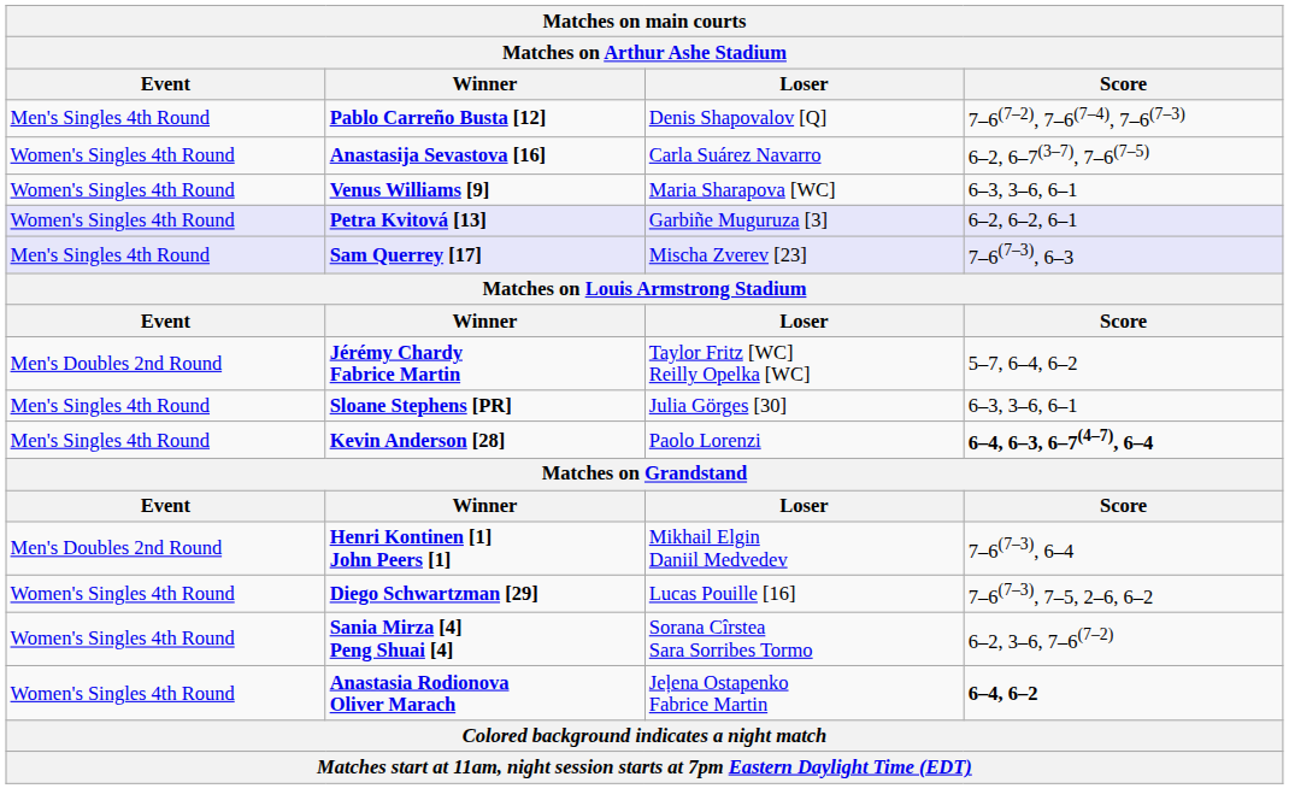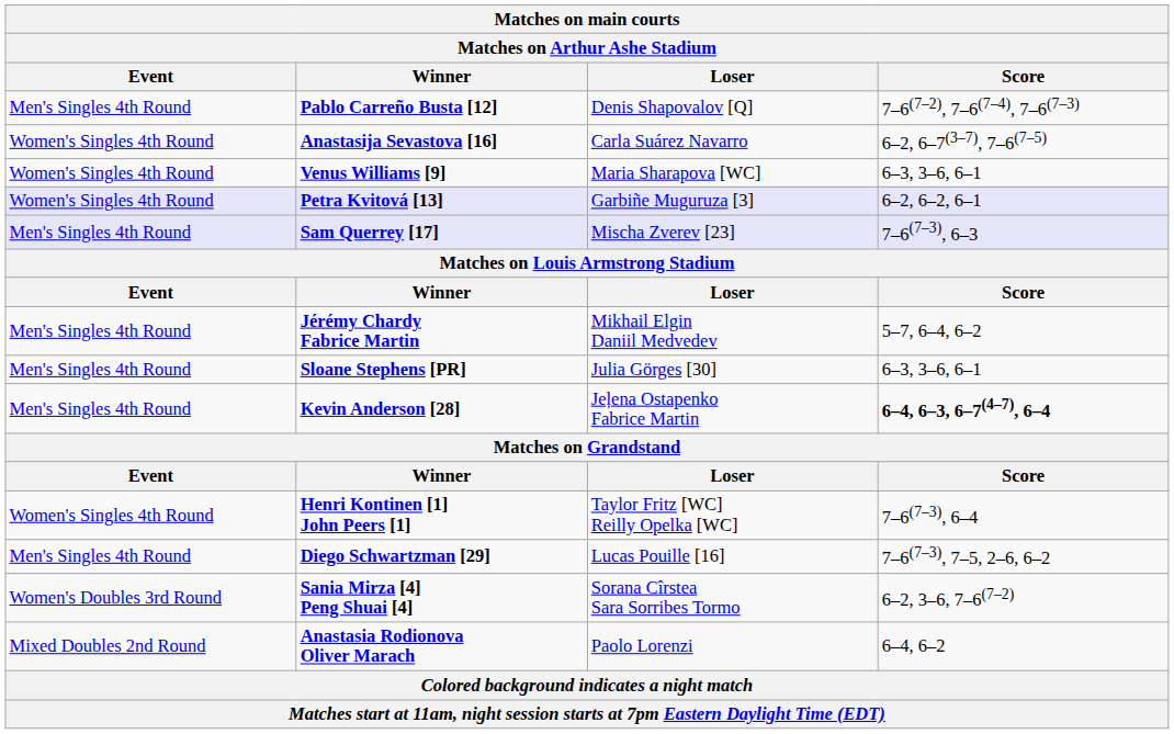 <table class="wikitable" style="margin:auto;">
 <tr>
 <th colspan="4" style="white-space:nowrap;">Matches on main courts</th>
 </tr>
 <tr>
 <th colspan="5">Matches on <a href='#'>Arthur Ashe Stadium</a></th>
 </tr>
 <tr>
 <th width=250>Event</th>
 <th width=250>Winner</th>
 <th width=250>Loser</th>
 <th width=250>Score</th>
 </tr>
 <tr>
 <td><a href='#'>Men's Singles 4th Round</a></td>
 <td><strong> <a href='#'>Pablo Carreño Busta</a> [12]</strong></td>
 <td> <a href='#'>Denis Shapovalov</a> [Q]</td>
 <td>7–6<sup>(7–2)</sup>, 7–6<sup>(7–4)</sup>, 7–6<sup>(7–3)</sup></td>
 </tr>
 <tr>
 <td><a href='#'>Women's Singles 4th Round</a></td>
 <td><strong> <a href='#'>Anastasija Sevastova</a> [16]</strong></td>
 <td> <a href='#'>Carla Suárez Navarro</a></td>
 <td>6–2, 6–7<sup>(3–7)</sup>, 7–6<sup>(7–5)</sup></td>
 </tr>
 <tr>
 <td><a href='#'>Women's Singles 4th Round</a></td>
 <td><strong> <a href='#'>Venus Williams</a> [9]</strong></td>
 <td> <a href='#'>Maria Sharapova</a> [WC]</td>
 <td>6–3, 3–6, 6–1</td>
 </tr>
 <tr bgcolor="lavender">
 <td><a href='#'>Women's Singles 4th Round</a></td>
 <td><strong> <a href='#'>Petra Kvitová</a> [13]</strong></td>
 <td> <a href='#'>Garbiñe Muguruza</a> [3]</td>
 <td>6–2, 6–2, 6–1</td>
 </tr>
 <tr bgcolor="lavender">
 <td><a href='#'>Men's Singles 4th Round</a></td>
 <td><strong> <a href='#'>Sam Querrey</a> [17]</strong></td>
 <td> <a href='#'>Mischa Zverev</a> [23]</td>
 <td>7–6<sup>(7–3)</sup>, 6–3</td>
 </tr>
 <tr>
 <th colspan="4">Matches on <a href='#'>Louis Armstrong Stadium</a></th>
 </tr>
 <tr>
 <th width=250>Event</th>
 <th width=250>Winner</th>
 <th width=250>Loser</th>
 <th width=250>Score</th>
 </tr>
 <tr>
-<td><a href='#'>Men's Doubles 2nd Round</a></td>
+<td><a href='#'>Men's Singles 4th Round</a></td>
 <td> <strong><a href='#'>Jérémy Chardy</a></strong><br> <strong><a href='#'>Fabrice Martin</a></strong></td>
-<td> <a href='#'>Taylor Fritz</a> [WC]<br> <a href='#'>Reilly Opelka</a> [WC]</td>
+<td> <a href='#'>Mikhail Elgin</a><br> <a href='#'>Daniil Medvedev</a></td>
 <td>5–7, 6–4, 6–2</td>
 </tr>
 <tr>
 <td><a href='#'>Men's Singles 4th Round</a></td>
 <td> <strong><a href='#'>Sloane Stephens</a> [PR]</strong></td>
 <td> <a href='#'>Julia Görges</a> [30]</td>
 <td>6–3, 3–6, 6–1</td>
 </tr>
 <tr>
 <td><a href='#'>Men's Singles 4th Round</a></td>
 <td><strong> <a href='#'>Kevin Anderson</a> [28]</strong></td>
-<td> <a href='#'>Paolo Lorenzi</a></td>
+<td> <a href='#'>Jeļena Ostapenko</a><br> <a href='#'>Fabrice Martin</a></td>
 <td><strong>6–4, 6–3, 6–7<sup>(4–7)</sup>, 6–4</strong></td>
 </tr>
 <tr>
 <th colspan="4">Matches on <a href='#'>Grandstand</a></th>
 </tr>
 <tr>
 <th width=250>Event</th>
 <th width=250>Winner</th>
 <th width=250>Loser</th>
 <th width=250>Score</th>
 </tr>
 <tr>
-<td><a href='#'>Men's Doubles 2nd Round</a></td>
+<td><a href='#'>Women's Singles 4th Round</a></td>
 <td> <strong><a href='#'>Henri Kontinen</a> [1]</strong><br> <strong><a href='#'>John Peers</a> [1]</strong></td>
-<td> <a href='#'>Mikhail Elgin</a><br> <a href='#'>Daniil Medvedev</a></td>
+<td> <a href='#'>Taylor Fritz</a> [WC]<br> <a href='#'>Reilly Opelka</a> [WC]</td>
 <td>7–6<sup>(7–3)</sup>, 6–4</td>
 </tr>
 <tr>
-<td><a href='#'>Women's Singles 4th Round</a></td>
+<td><a href='#'>Men's Singles 4th Round</a></td>
 <td> <strong><a href='#'>Diego Schwartzman</a> [29]</strong></td>
 <td> <a href='#'>Lucas Pouille</a> [16]</td>
 <td>7–6<sup>(7–3)</sup>, 7–5, 2–6, 6–2</td>
 </tr>
 <tr>
-<td><a href='#'>Women's Singles 4th Round</a></td>
+<td><a href='#'>Women's Doubles 3rd Round</a></td>
 <td><strong> <a href='#'>Sania Mirza</a> [4]</strong><br> <strong><a href='#'>Peng Shuai</a> [4]</strong></td>
 <td> <a href='#'>Sorana Cîrstea</a><br> <a href='#'>Sara Sorribes Tormo</a></td>
 <td>6–2, 3–6, 7–6<sup>(7–2)</sup></td>
 </tr>
 <tr>
-<td><a href='#'>Women's Singles 4th Round</a></td>
+<td><a href='#'>Mixed Doubles 2nd Round</a></td>
 <td> <strong><a href='#'>Anastasia Rodionova</a></strong><br> <strong><a href='#'>Oliver Marach</a></strong></td>
-<td> <a href='#'>Jeļena Ostapenko</a><br> <a href='#'>Fabrice Martin</a></td>
-<td><strong>6–4, 6–2</strong></td>
+<td> <a href='#'>Paolo Lorenzi</a></td>
+<td>6–4, 6–2</td>
 </tr>
 <tr>
 <th colspan=4><em>Colored background indicates a night match</em></th>
 </tr>
 <tr>
 <th colspan=4><em>Matches start at 11am, night session starts at 7pm <a href='#'>Eastern Daylight Time (EDT)</a></em></th>
 </tr>
 </table>
